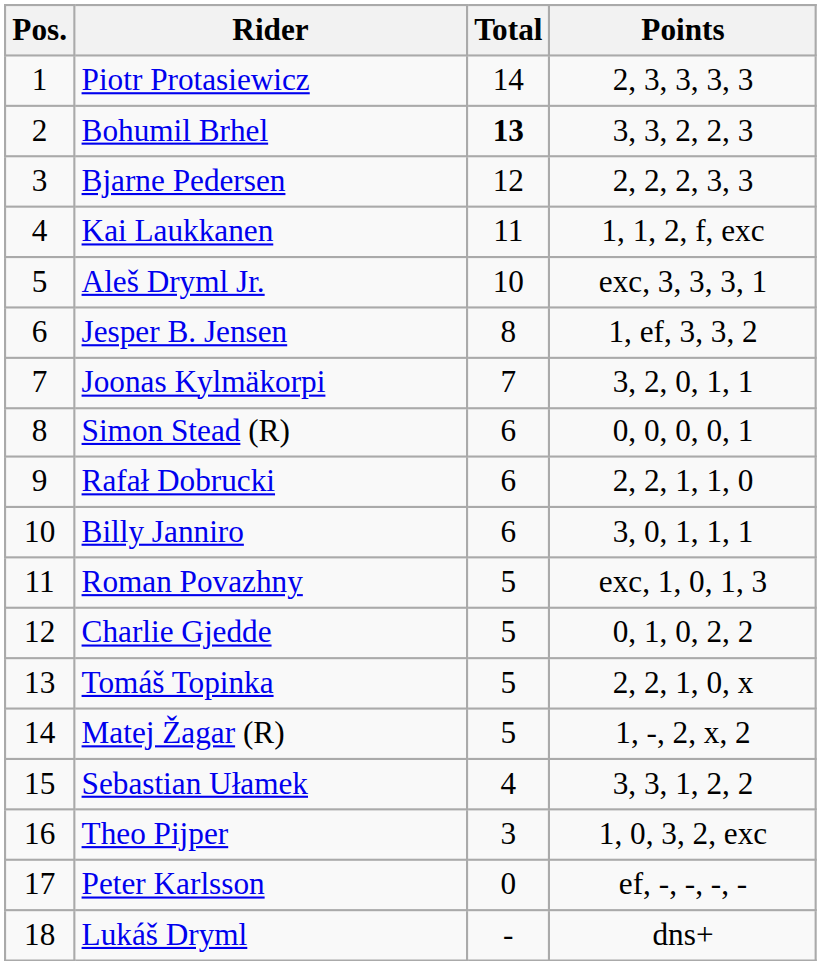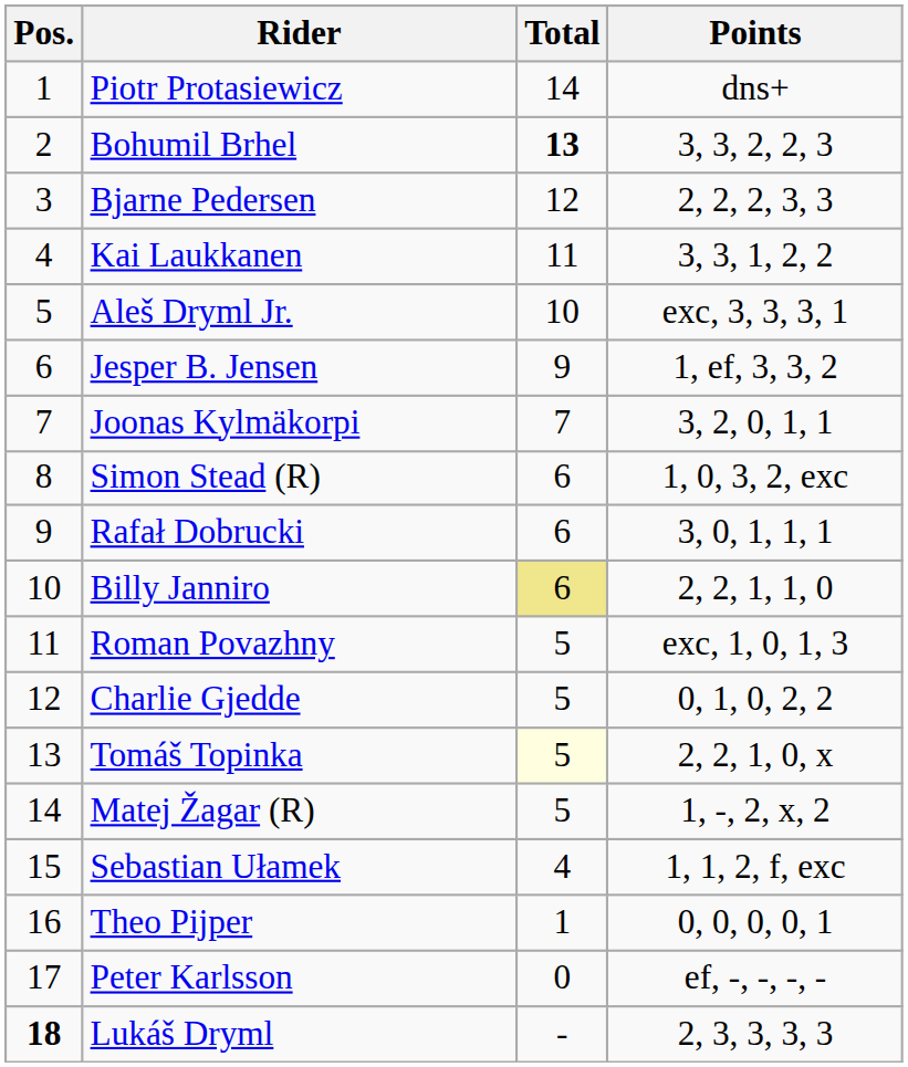 <table class=wikitable style="font-size:93%; text-align:center;">
 <tr>
 <th width=25px>Pos.</th>
 <th width=180px>Rider</th>
 <th width=20px>Total</th>
 <th width=120px>Points</th>
 </tr>
 <tr>
 <td>1</td>
 <td style="text-align:left;"> <a href='#'>Piotr Protasiewicz</a></td>
 <td>14</td>
-<td>2, 3, 3, 3, 3</td>
+<td>dns+</td>
 </tr>
 <tr>
 <td>2</td>
 <td style="text-align:left;"> <a href='#'>Bohumil Brhel</a></td>
 <td><strong>13</strong></td>
 <td>3, 3, 2, 2, 3</td>
 </tr>
 <tr>
 <td>3</td>
 <td style="text-align:left;"> <a href='#'>Bjarne Pedersen</a></td>
 <td>12</td>
 <td>2, 2, 2, 3, 3</td>
 </tr>
 <tr>
 <td>4</td>
 <td style="text-align:left;"> <a href='#'>Kai Laukkanen</a></td>
 <td>11</td>
-<td>1, 1, 2, f, exc</td>
+<td>3, 3, 1, 2, 2</td>
 </tr>
 <tr>
 <td>5</td>
 <td style="text-align:left;"> <a href='#'>Aleš Dryml Jr.</a></td>
 <td>10</td>
 <td>exc, 3, 3, 3, 1</td>
 </tr>
 <tr>
 <td>6</td>
 <td style="text-align:left;"> <a href='#'>Jesper B. Jensen</a></td>
-<td>8</td>
+<td>9</td>
 <td>1, ef, 3, 3, 2</td>
 </tr>
 <tr>
 <td>7</td>
 <td style="text-align:left;"> <a href='#'>Joonas Kylmäkorpi</a></td>
 <td>7</td>
 <td>3, 2, 0, 1, 1</td>
 </tr>
 <tr>
 <td>8</td>
 <td style="text-align:left;"> <a href='#'>Simon Stead</a> (R)</td>
 <td>6</td>
-<td>0, 0, 0, 0, 1</td>
+<td>1, 0, 3, 2, exc</td>
 </tr>
 <tr>
 <td>9</td>
 <td style="text-align:left;"> <a href='#'>Rafał Dobrucki</a></td>
 <td>6</td>
-<td>2, 2, 1, 1, 0</td>
+<td>3, 0, 1, 1, 1</td>
 </tr>
 <tr>
 <td>10</td>
 <td style="text-align:left;"> <a href='#'>Billy Janniro</a></td>
-<td>6</td>
-<td>3, 0, 1, 1, 1</td>
+<td style="background: khaki;">6</td>
+<td>2, 2, 1, 1, 0</td>
 </tr>
 <tr>
 <td>11</td>
 <td style="text-align:left;"> <a href='#'>Roman Povazhny</a></td>
 <td>5</td>
 <td>exc, 1, 0, 1, 3</td>
 </tr>
 <tr>
 <td>12</td>
 <td style="text-align:left;"> <a href='#'>Charlie Gjedde</a></td>
 <td>5</td>
 <td>0, 1, 0, 2, 2</td>
 </tr>
 <tr>
 <td>13</td>
 <td style="text-align:left;"> <a href='#'>Tomáš Topinka</a></td>
-<td>5</td>
+<td style="background: lightyellow;">5</td>
 <td>2, 2, 1, 0, x</td>
 </tr>
 <tr>
 <td>14</td>
 <td style="text-align:left;"> <a href='#'>Matej Žagar</a> (R)</td>
 <td>5</td>
 <td>1, -, 2, x, 2</td>
 </tr>
 <tr>
 <td>15</td>
 <td style="text-align:left;"> <a href='#'>Sebastian Ułamek</a></td>
 <td>4</td>
-<td>3, 3, 1, 2, 2</td>
+<td>1, 1, 2, f, exc</td>
 </tr>
 <tr>
 <td>16</td>
 <td style="text-align:left;"> <a href='#'>Theo Pijper</a></td>
-<td>3</td>
-<td>1, 0, 3, 2, exc</td>
+<td>1</td>
+<td>0, 0, 0, 0, 1</td>
 </tr>
 <tr>
 <td>17</td>
 <td style="text-align:left;"> <a href='#'>Peter Karlsson</a></td>
 <td>0</td>
 <td>ef, -, -, -, -</td>
 </tr>
 <tr>
-<td>18</td>
+<td><strong>18</strong></td>
 <td style="text-align:left;"> <a href='#'>Lukáš Dryml</a></td>
 <td>-</td>
-<td>dns+</td>
+<td>2, 3, 3, 3, 3</td>
 </tr>
 </table>
